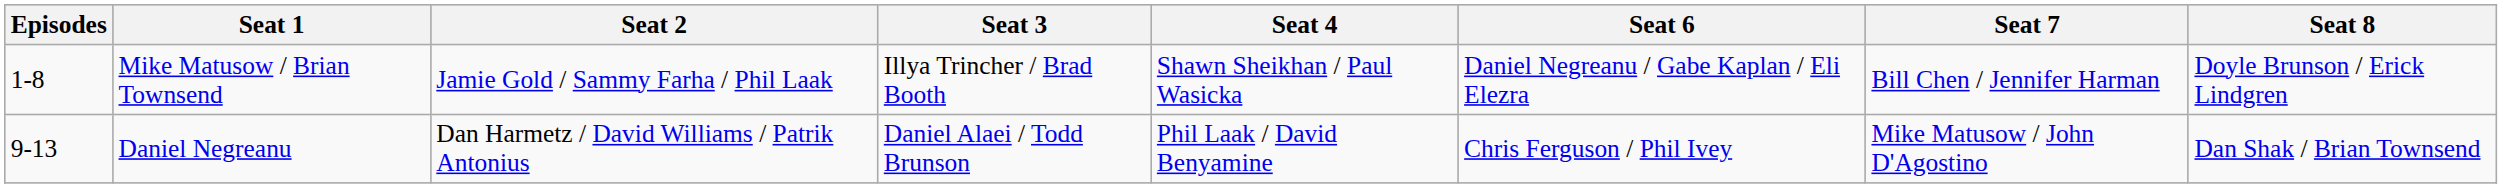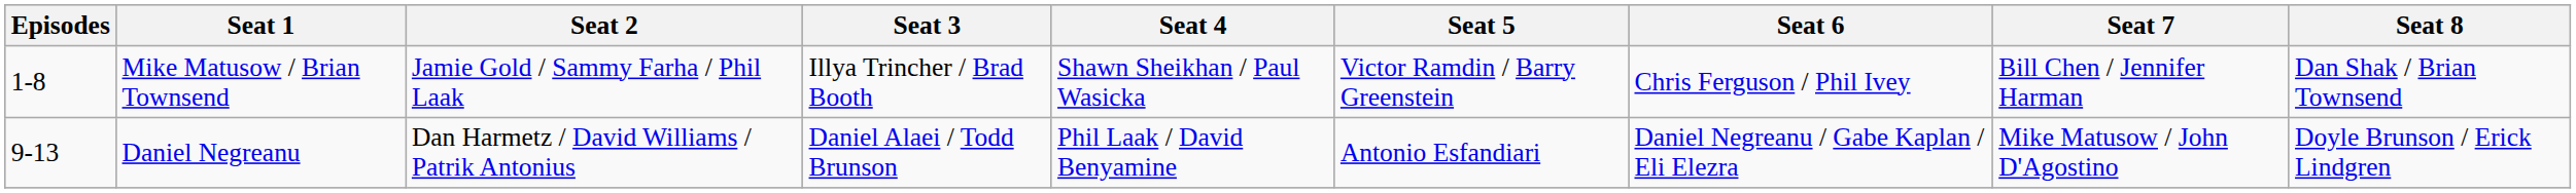 <table class="wikitable">
 <tr>
 <th>Episodes</th>
 <th>Seat 1</th>
 <th>Seat 2</th>
 <th>Seat 3</th>
 <th>Seat 4</th>
+<th>Seat 5</th>
 <th>Seat 6</th>
 <th>Seat 7</th>
 <th>Seat 8</th>
 </tr>
 <tr>
 <td>1-8</td>
 <td><a href='#'>Mike Matusow</a> / <a href='#'>Brian Townsend</a></td>
 <td><a href='#'>Jamie Gold</a> / <a href='#'>Sammy Farha</a> / <a href='#'>Phil Laak</a></td>
 <td>Illya Trincher / <a href='#'>Brad Booth</a></td>
 <td><a href='#'>Shawn Sheikhan</a> / <a href='#'>Paul Wasicka</a></td>
-<td><a href='#'>Daniel Negreanu</a> / <a href='#'>Gabe Kaplan</a> / <a href='#'>Eli Elezra</a></td>
+<td><a href='#'>Victor Ramdin</a> / <a href='#'>Barry Greenstein</a></td>
+<td><a href='#'>Chris Ferguson</a> / <a href='#'>Phil Ivey</a></td>
 <td><a href='#'>Bill Chen</a> / <a href='#'>Jennifer Harman</a></td>
-<td><a href='#'>Doyle Brunson</a> / <a href='#'>Erick Lindgren</a></td>
+<td><a href='#'>Dan Shak</a> / <a href='#'>Brian Townsend</a></td>
 </tr>
 <tr>
 <td>9-13</td>
 <td><a href='#'>Daniel Negreanu</a></td>
 <td>Dan Harmetz / <a href='#'>David Williams</a> / <a href='#'>Patrik Antonius</a></td>
 <td><a href='#'>Daniel Alaei</a> / <a href='#'>Todd Brunson</a></td>
 <td><a href='#'>Phil Laak</a> / <a href='#'>David Benyamine</a></td>
-<td><a href='#'>Chris Ferguson</a> / <a href='#'>Phil Ivey</a></td>
+<td><a href='#'>Antonio Esfandiari</a></td>
+<td><a href='#'>Daniel Negreanu</a> / <a href='#'>Gabe Kaplan</a> / <a href='#'>Eli Elezra</a></td>
 <td><a href='#'>Mike Matusow</a> / <a href='#'>John D'Agostino</a></td>
-<td><a href='#'>Dan Shak</a> / <a href='#'>Brian Townsend</a></td>
+<td><a href='#'>Doyle Brunson</a> / <a href='#'>Erick Lindgren</a></td>
 </tr>
 </table>
